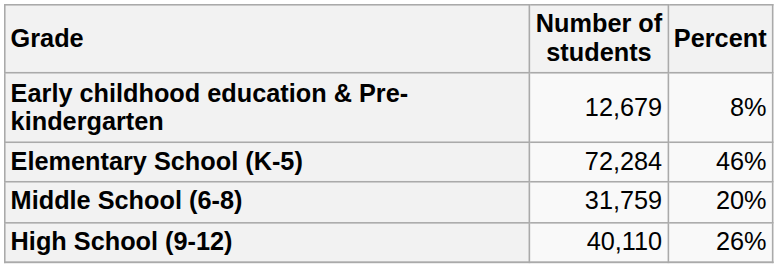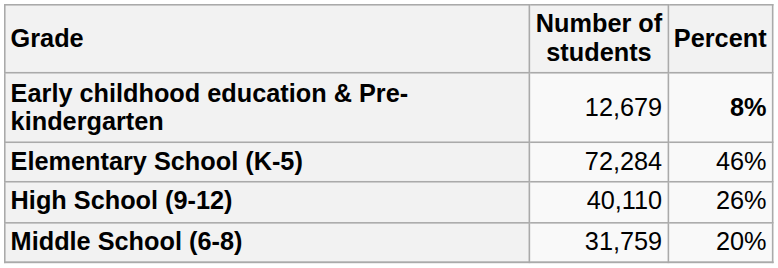 <table class="wikitable">
 <tr>
 <th + style="text-align: left;">Grade</th>
 <th align="center">Number of<br>students</th>
 <th align="center">Percent</th>
 </tr>
 <tr>
 <th width="325" style="text-align: left;" +>Early childhood education & Pre-kindergarten</th>
 <td align="right">12,679</td>
-<td align="right">8%</td>
+<td align="right"><strong>8%</strong></td>
 </tr>
 <tr>
 <th + style="text-align: left;">Elementary School (K-5)</th>
 <td align="right">72,284</td>
 <td align="right">46%</td>
 </tr>
 <tr>
+<th + style="text-align: left;">High School (9-12)</th>
+<td align="right">40,110</td>
+<td align="right">26%</td>
+</tr>
+<tr>
 <th + style="text-align: left;">Middle School (6-8)</th>
 <td align="right">31,759</td>
 <td align="right">20%</td>
 </tr>
 <tr>
-<th + style="text-align: left;">High School (9-12)</th>
-<td align="right">40,110</td>
-<td align="right">26%</td>
-</tr>
-<tr>
 </tr>
 </table>
